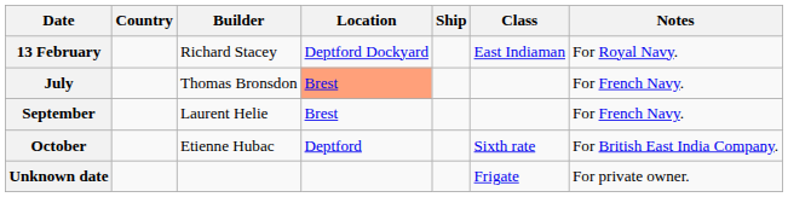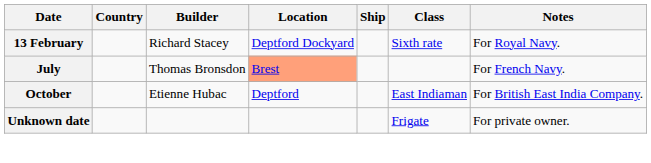 <table class="wikitable sortable" style="font-size:1.00em; line-height:1.5em;">
 <tr>
 <th>Date</th>
 <th>Country</th>
 <th>Builder</th>
 <th>Location</th>
 <th>Ship</th>
 <th>Class</th>
 <th>Notes</th>
 </tr>
 <tr ---->
 <th>13 February</th>
 <td></td>
 <td>Richard Stacey</td>
 <td><a href='#'>Deptford Dockyard</a></td>
 <td><strong></strong></td>
-<td><a href='#'>East Indiaman</a></td>
+<td><a href='#'>Sixth rate</a></td>
 <td>For <a href='#'>Royal Navy</a>.</td>
 </tr>
 <tr ---->
 <th>July</th>
 <td></td>
 <td>Thomas Bronsdon</td>
 <td style="background: lightsalmon;"><a href='#'>Brest</a></td>
 <td><strong></strong></td>
 <td></td>
 <td>For <a href='#'>French Navy</a>.</td>
 </tr>
 <tr ---->
-<th>September</th>
-<td></td>
-<td>Laurent Helie</td>
-<td><a href='#'>Brest</a></td>
-<td><strong></strong></td>
-<td></td>
-<td>For <a href='#'>French Navy</a>.</td>
-</tr>
-<tr ---->
 <th>October</th>
 <td></td>
 <td>Etienne Hubac</td>
 <td><a href='#'>Deptford</a></td>
 <td><strong></strong></td>
-<td><a href='#'>Sixth rate</a></td>
+<td><a href='#'>East Indiaman</a></td>
 <td>For <a href='#'>British East India Company</a>.</td>
 </tr>
 <tr ---->
 <th>Unknown date</th>
 <td></td>
 <td></td>
 <td></td>
 <td><strong></strong></td>
 <td><a href='#'>Frigate</a></td>
 <td>For private owner.</td>
 </tr>
 </table>
